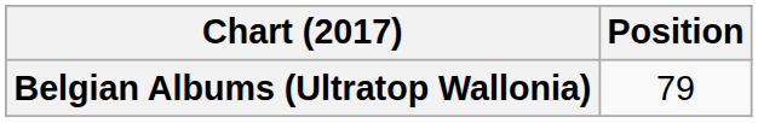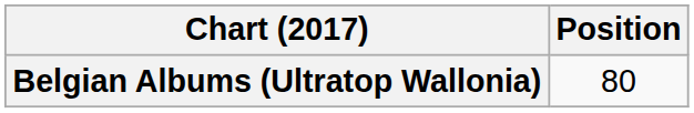 <table class="wikitable plainrowheaders" style="text-align:center">
 <tr>
 <th scope="col">Chart (2017)</th>
 <th scope="col">Position</th>
 </tr>
 <tr>
 <th scope="row">Belgian Albums (Ultratop Wallonia)</th>
-<td>79</td>
+<td>80</td>
 </tr>
 </table>
